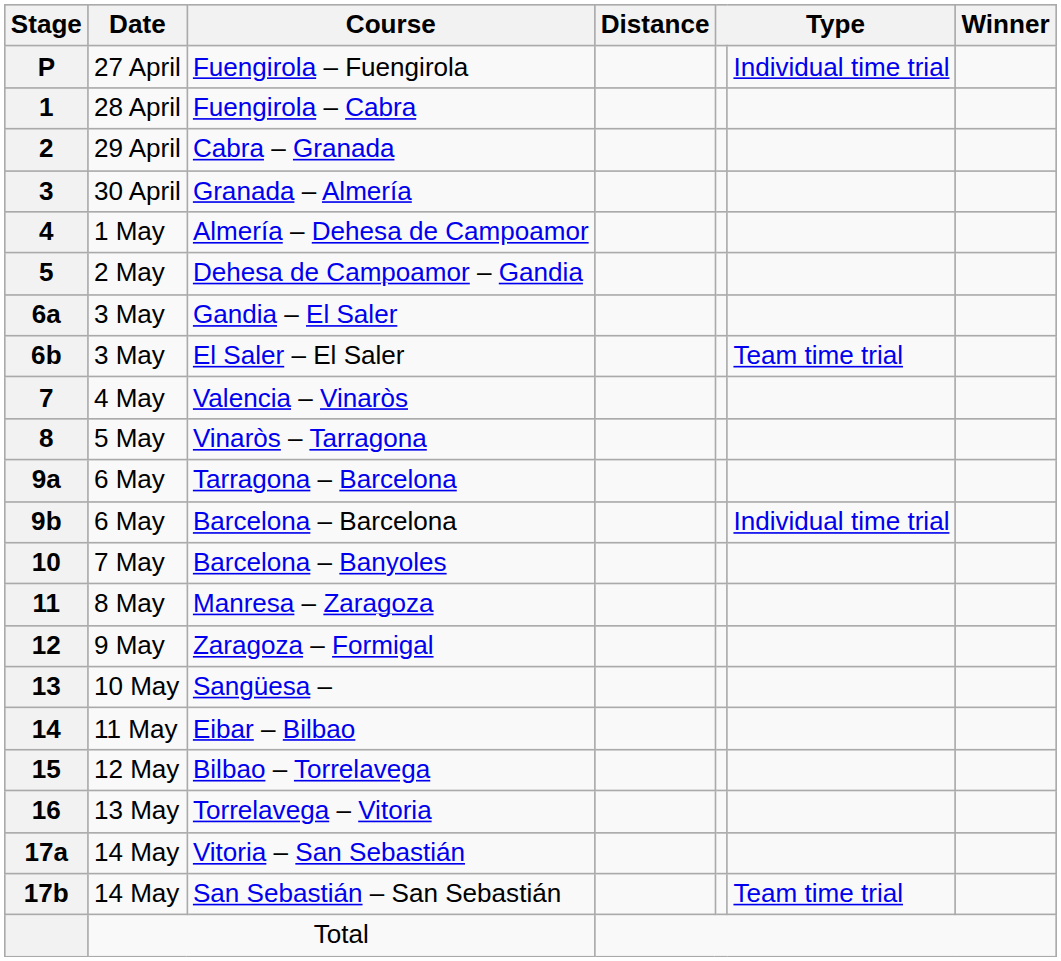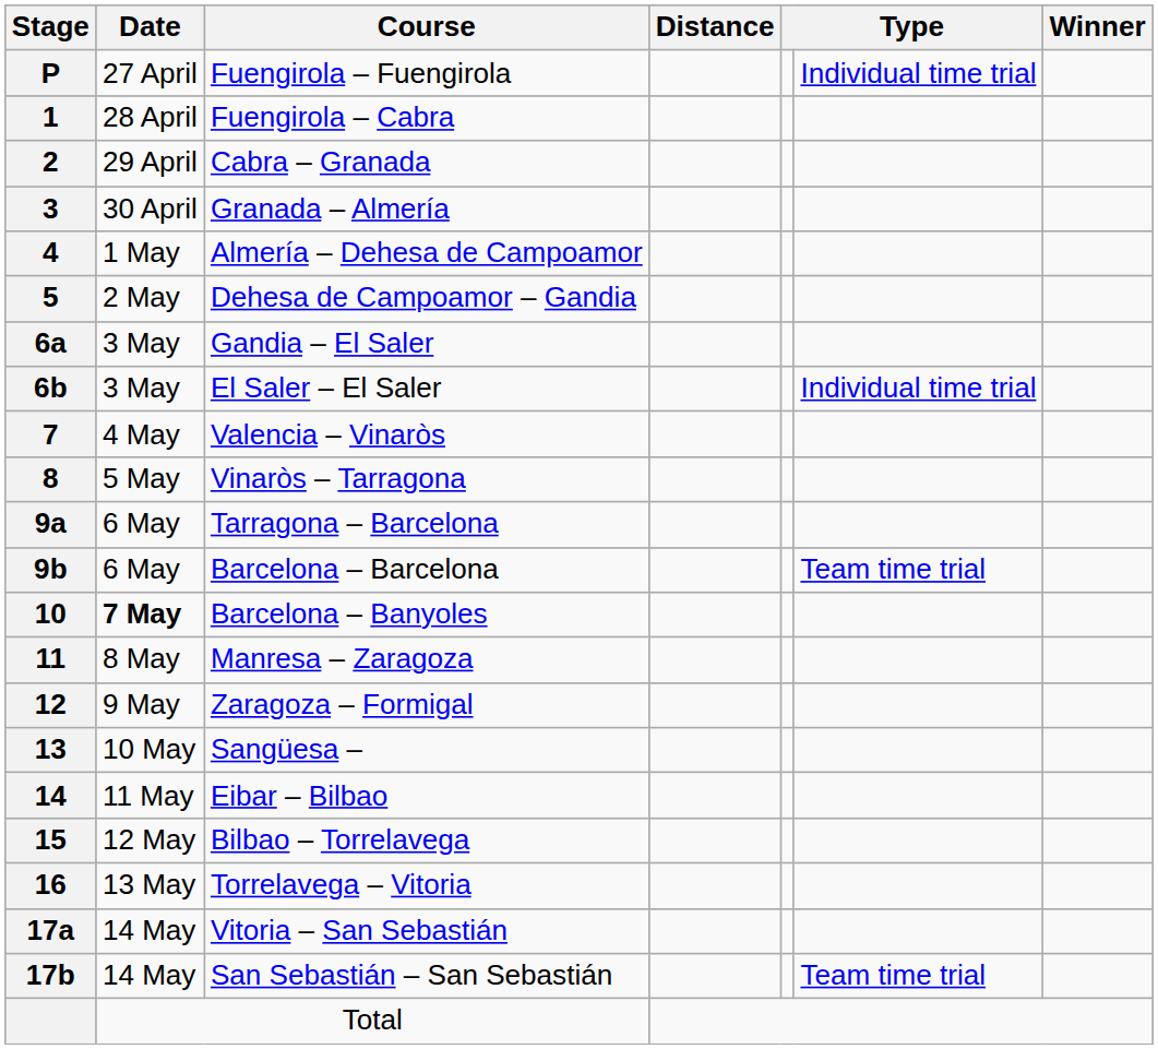 <table class="wikitable">
 <tr>
 <th scope="col">Stage</th>
 <th scope="col">Date</th>
 <th scope="col">Course</th>
 <th scope="col">Distance</th>
 <th scope="col" colspan="2">Type</th>
 <th scope="col">Winner</th>
 </tr>
 <tr>
 <th scope="row">P</th>
 <td>27 April</td>
 <td><a href='#'>Fuengirola</a> – Fuengirola</td>
 <td style="text-align:center;"></td>
 <td></td>
 <td><a href='#'>Individual time trial</a></td>
 <td></td>
 </tr>
 <tr>
 <th scope="row">1</th>
 <td>28 April</td>
 <td><a href='#'>Fuengirola</a> – <a href='#'>Cabra</a></td>
 <td style="text-align:center;"></td>
 <td></td>
 <td></td>
 <td></td>
 </tr>
 <tr>
 <th scope="row">2</th>
 <td>29 April</td>
 <td><a href='#'>Cabra</a> – <a href='#'>Granada</a></td>
 <td style="text-align:center;"></td>
 <td></td>
 <td></td>
 <td></td>
 </tr>
 <tr>
 <th scope="row">3</th>
 <td>30 April</td>
 <td><a href='#'>Granada</a> – <a href='#'>Almería</a></td>
 <td style="text-align:center;"></td>
 <td></td>
 <td></td>
 <td></td>
 </tr>
 <tr>
 <th scope="row">4</th>
 <td>1 May</td>
 <td><a href='#'>Almería</a> – <a href='#'>Dehesa de Campoamor</a></td>
 <td style="text-align:center;"></td>
 <td></td>
 <td></td>
 <td></td>
 </tr>
 <tr>
 <th scope="row">5</th>
 <td>2 May</td>
 <td><a href='#'>Dehesa de Campoamor</a> – <a href='#'>Gandia</a></td>
 <td style="text-align:center;"></td>
 <td></td>
 <td></td>
 <td></td>
 </tr>
 <tr>
 <th scope="row">6a</th>
 <td>3 May</td>
 <td><a href='#'>Gandia</a> – <a href='#'>El Saler</a></td>
 <td style="text-align:center;"></td>
 <td></td>
 <td></td>
 <td></td>
 </tr>
 <tr>
 <th scope="row">6b</th>
 <td>3 May</td>
 <td><a href='#'>El Saler</a> – El Saler</td>
 <td style="text-align:center;"></td>
 <td></td>
-<td><a href='#'>Team time trial</a></td>
+<td><a href='#'>Individual time trial</a></td>
 <td></td>
 </tr>
 <tr>
 <th scope="row">7</th>
 <td>4 May</td>
 <td><a href='#'>Valencia</a> – <a href='#'>Vinaròs</a></td>
 <td style="text-align:center;"></td>
 <td></td>
 <td></td>
 <td></td>
 </tr>
 <tr>
 <th scope="row">8</th>
 <td>5 May</td>
 <td><a href='#'>Vinaròs</a> – <a href='#'>Tarragona</a></td>
 <td style="text-align:center;"></td>
 <td></td>
 <td></td>
 <td></td>
 </tr>
 <tr>
 <th scope="row">9a</th>
 <td>6 May</td>
 <td><a href='#'>Tarragona</a> – <a href='#'>Barcelona</a></td>
 <td style="text-align:center;"></td>
 <td></td>
 <td></td>
 <td></td>
 </tr>
 <tr>
 <th scope="row">9b</th>
 <td>6 May</td>
 <td><a href='#'>Barcelona</a> – Barcelona</td>
 <td style="text-align:center;"></td>
 <td></td>
-<td><a href='#'>Individual time trial</a></td>
+<td><a href='#'>Team time trial</a></td>
 <td></td>
 </tr>
 <tr>
 <th scope="row">10</th>
-<td>7 May</td>
+<td><strong>7 May</strong></td>
 <td><a href='#'>Barcelona</a> – <a href='#'>Banyoles</a></td>
 <td style="text-align:center;"></td>
 <td></td>
 <td></td>
 <td></td>
 </tr>
 <tr>
 <th scope="row">11</th>
 <td>8 May</td>
 <td><a href='#'>Manresa</a> – <a href='#'>Zaragoza</a></td>
 <td style="text-align:center;"></td>
 <td></td>
 <td></td>
 <td></td>
 </tr>
 <tr>
 <th scope="row">12</th>
 <td>9 May</td>
 <td><a href='#'>Zaragoza</a> – <a href='#'>Formigal</a></td>
 <td style="text-align:center;"></td>
 <td></td>
 <td></td>
 <td></td>
 </tr>
 <tr>
 <th scope="row">13</th>
 <td>10 May</td>
 <td><a href='#'>Sangüesa</a> – </td>
 <td style="text-align:center;"></td>
 <td></td>
 <td></td>
 <td></td>
 </tr>
 <tr>
 <th scope="row">14</th>
 <td>11 May</td>
 <td><a href='#'>Eibar</a> – <a href='#'>Bilbao</a></td>
 <td style="text-align:center;"></td>
 <td></td>
 <td></td>
 <td></td>
 </tr>
 <tr>
 <th scope="row">15</th>
 <td>12 May</td>
 <td><a href='#'>Bilbao</a> – <a href='#'>Torrelavega</a></td>
 <td style="text-align:center;"></td>
 <td></td>
 <td></td>
 <td></td>
 </tr>
 <tr>
 <th scope="row">16</th>
 <td>13 May</td>
 <td><a href='#'>Torrelavega</a> – <a href='#'>Vitoria</a></td>
 <td style="text-align:center;"></td>
 <td></td>
 <td></td>
 <td></td>
 </tr>
 <tr>
 <th scope="row">17a</th>
 <td>14 May</td>
 <td><a href='#'>Vitoria</a> – <a href='#'>San Sebastián</a></td>
 <td style="text-align:center;"></td>
 <td></td>
 <td></td>
 <td></td>
 </tr>
 <tr>
 <th scope="row">17b</th>
 <td>14 May</td>
 <td><a href='#'>San Sebastián</a> – San Sebastián</td>
 <td style="text-align:center;"></td>
 <td></td>
 <td><a href='#'>Team time trial</a></td>
 <td></td>
 </tr>
 <tr>
 <th scope="row"></th>
 <td colspan="2" style="text-align:center">Total</td>
 <td colspan="4" style="text-align:center"></td>
 </tr>
 </table>
